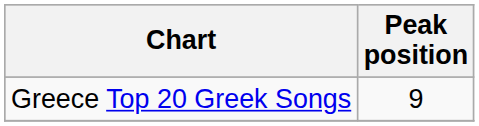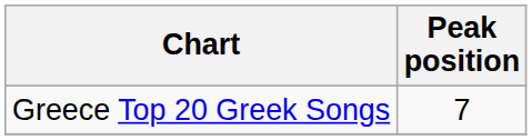 <table class="wikitable">
 <tr>
 <th>Chart</th>
 <th>Peak<br>position</th>
 </tr>
 <tr>
 <td align="left">Greece <a href='#'>Top 20 Greek Songs</a></td>
-<td align="center">9</td>
+<td align="center">7</td>
 </tr>
 <tr>
 </tr>
 </table>
